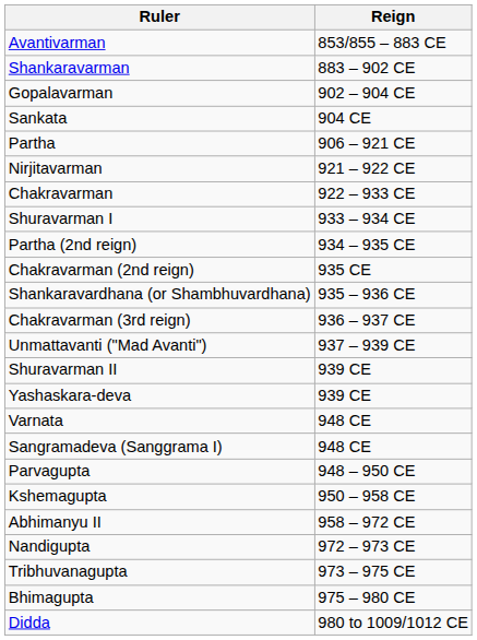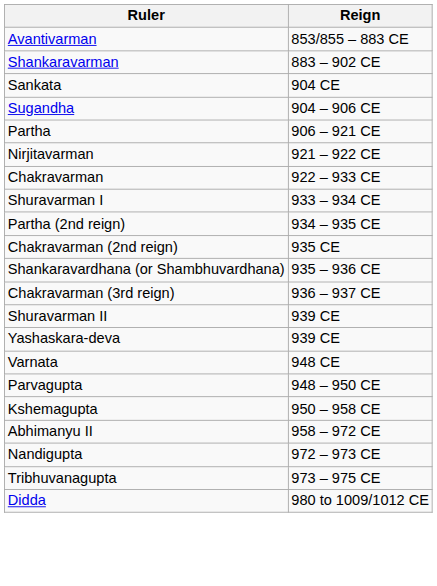 <table class="wikitable">
 <tr>
 <th>Ruler</th>
 <th>Reign</th>
 </tr>
 <tr>
 <td><a href='#'>Avantivarman</a></td>
 <td>853/855 – 883 CE</td>
 </tr>
 <tr>
 <td><a href='#'>Shankaravarman</a></td>
 <td>883 – 902 CE</td>
 </tr>
 <tr>
-<td>Gopalavarman</td>
-<td>902 – 904 CE</td>
+<td>Sankata</td>
+<td>904 CE</td>
 </tr>
 <tr>
-<td>Sankata</td>
-<td>904 CE</td>
+<td><a href='#'>Sugandha</a></td>
+<td>904 – 906 CE</td>
 </tr>
 <tr>
 <td>Partha</td>
 <td>906 – 921 CE</td>
 </tr>
 <tr>
 <td>Nirjitavarman</td>
 <td>921 – 922 CE</td>
 </tr>
 <tr>
 <td>Chakravarman</td>
 <td>922 – 933 CE</td>
 </tr>
 <tr>
 <td>Shuravarman I</td>
 <td>933 – 934 CE</td>
 </tr>
 <tr>
 <td>Partha (2nd reign)</td>
 <td>934 – 935 CE</td>
 </tr>
 <tr>
 <td>Chakravarman (2nd reign)</td>
 <td>935 CE</td>
 </tr>
 <tr>
 <td>Shankaravardhana (or Shambhuvardhana)</td>
 <td>935 – 936 CE</td>
 </tr>
 <tr>
 <td>Chakravarman (3rd reign)</td>
 <td>936 – 937 CE</td>
 </tr>
 <tr>
-<td>Unmattavanti ("Mad Avanti")</td>
-<td>937 – 939 CE</td>
-</tr>
-<tr>
 <td>Shuravarman II</td>
 <td>939 CE</td>
 </tr>
 <tr>
 <td>Yashaskara-deva</td>
 <td>939 CE</td>
 </tr>
 <tr>
 <td>Varnata</td>
-<td>948 CE</td>
-</tr>
-<tr>
-<td>Sangramadeva (Sanggrama I)</td>
 <td>948 CE</td>
 </tr>
 <tr>
 <td>Parvagupta</td>
 <td>948 – 950 CE</td>
 </tr>
 <tr>
 <td>Kshemagupta</td>
 <td>950 – 958 CE</td>
 </tr>
 <tr>
 <td>Abhimanyu II</td>
 <td>958 – 972 CE</td>
 </tr>
 <tr>
 <td>Nandigupta</td>
 <td>972 – 973 CE</td>
 </tr>
 <tr>
 <td>Tribhuvanagupta</td>
 <td>973 – 975 CE</td>
 </tr>
 <tr>
-<td>Bhimagupta</td>
-<td>975 – 980 CE</td>
-</tr>
-<tr>
 <td><a href='#'>Didda</a></td>
 <td>980 to 1009/1012 CE</td>
 </tr>
 </table>
